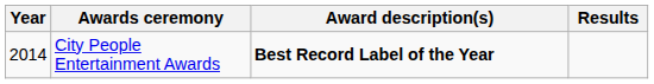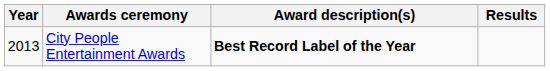 <table class="wikitable">
 <tr>
 <th>Year</th>
 <th width="250">Awards ceremony</th>
 <th width="450">Award description(s)</th>
 <th width="75">Results</th>
 </tr>
 <tr>
-<td>2014</td>
+<td>2013</td>
 <td><a href='#'>City People Entertainment Awards</a></td>
 <td><strong>Best Record Label of the Year</strong></td>
 <td></td>
 </tr>
 </table>
